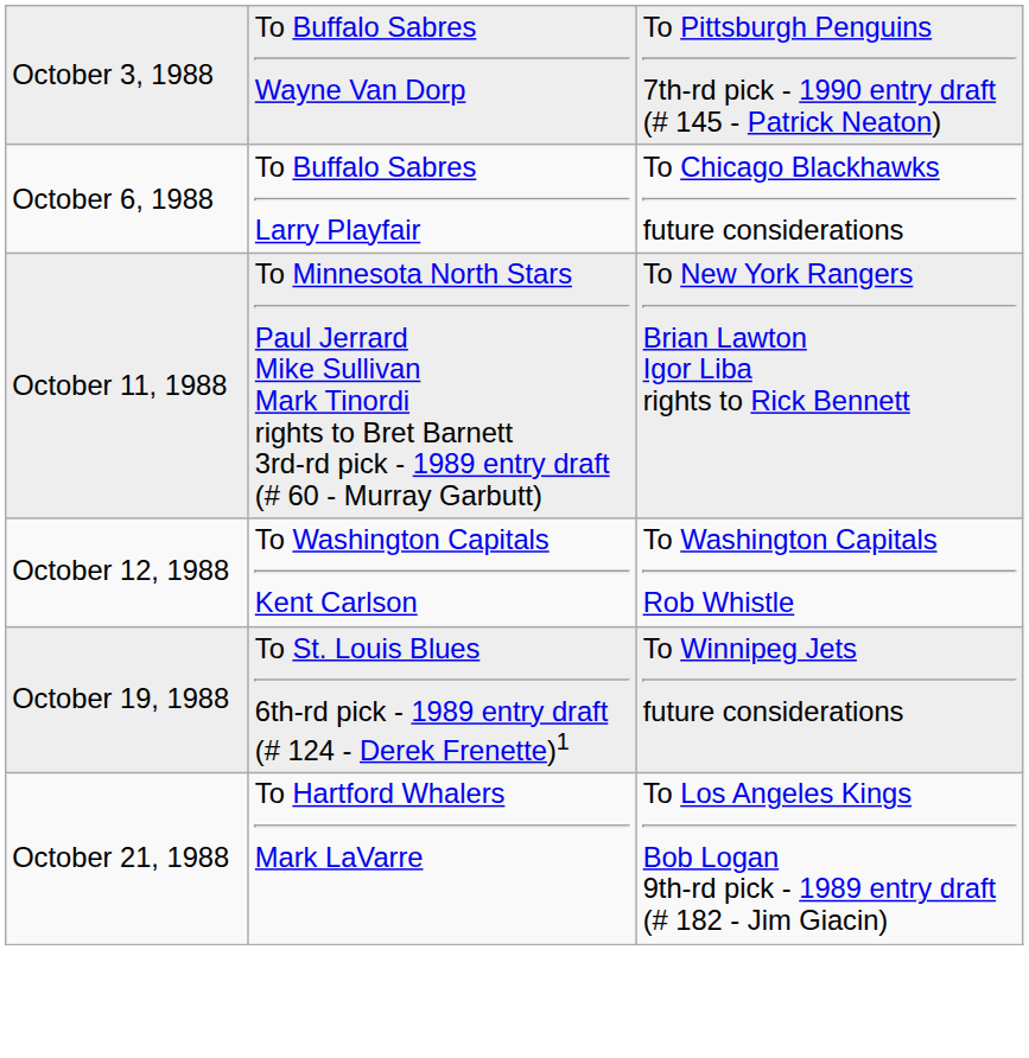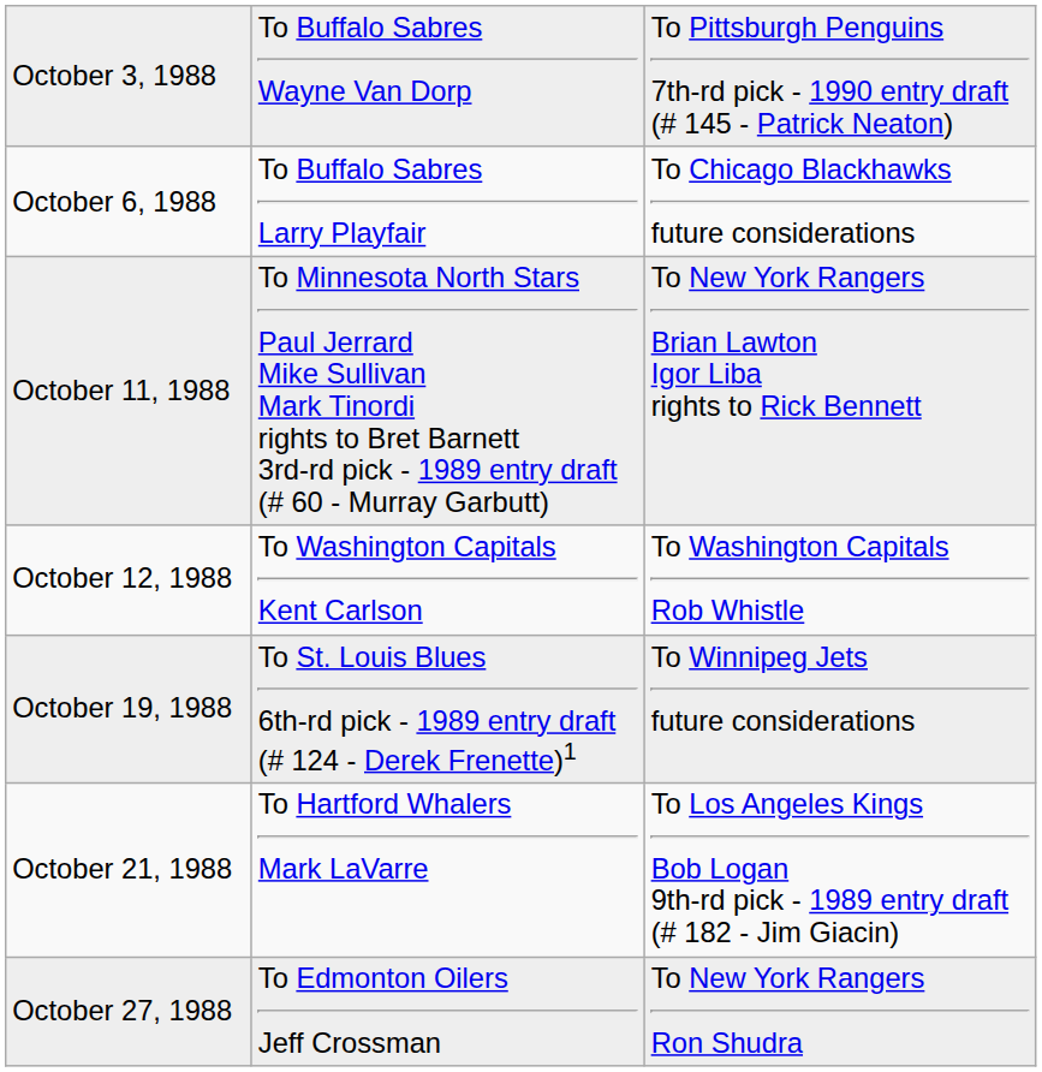 <table class="wikitable" style="border:1px solid #999; width:580px;">
 <tr style="background:#eee;">
 <td>October 3, 1988</td>
 <td valign="top">To <a href='#'>Buffalo Sabres</a><hr><a href='#'>Wayne Van Dorp</a></td>
 <td valign="top">To <a href='#'>Pittsburgh Penguins</a><hr>7th-rd pick - <a href='#'>1990 entry draft</a><br>(# 145 - <a href='#'>Patrick Neaton</a>)</td>
 </tr>
 <tr>
 <td>October 6, 1988</td>
 <td valign="top">To <a href='#'>Buffalo Sabres</a><hr><a href='#'>Larry Playfair</a></td>
 <td valign="top">To <a href='#'>Chicago Blackhawks</a><hr>future considerations</td>
 </tr>
 <tr style="background:#eee;">
 <td>October 11, 1988</td>
 <td valign="top">To <a href='#'>Minnesota North Stars</a><hr><a href='#'>Paul Jerrard</a><br><a href='#'>Mike Sullivan</a><br><a href='#'>Mark Tinordi</a><br>rights to Bret Barnett<br>3rd-rd pick - <a href='#'>1989 entry draft</a><br>(# 60 - Murray Garbutt)</td>
 <td valign="top">To <a href='#'>New York Rangers</a><hr><a href='#'>Brian Lawton</a><br><a href='#'>Igor Liba</a><br>rights to <a href='#'>Rick Bennett</a></td>
 </tr>
 <tr>
 <td>October 12, 1988</td>
 <td valign="top">To <a href='#'>Washington Capitals</a><hr><a href='#'>Kent Carlson</a></td>
 <td valign="top">To <a href='#'>Washington Capitals</a><hr><a href='#'>Rob Whistle</a></td>
 </tr>
 <tr style="background:#eee;">
 <td>October 19, 1988</td>
 <td valign="top">To <a href='#'>St. Louis Blues</a><hr>6th-rd pick - <a href='#'>1989 entry draft</a><br>(# 124 - 	<a href='#'>Derek Frenette</a>)<sup>1</sup></td>
 <td valign="top">To <a href='#'>Winnipeg Jets</a><hr>future considerations</td>
 </tr>
 <tr>
 <td>October 21, 1988</td>
 <td valign="top">To <a href='#'>Hartford Whalers</a><hr><a href='#'>Mark LaVarre</a></td>
 <td valign="top">To <a href='#'>Los Angeles Kings</a><hr><a href='#'>Bob Logan</a><br>9th-rd pick - <a href='#'>1989 entry draft</a><br>(# 182 - Jim Giacin)</td>
 </tr>
+<tr style="background:#eee;">
+<td>October 27, 1988</td>
+<td valign="top">To <a href='#'>Edmonton Oilers</a><hr>Jeff Crossman</td>
+<td valign="top">To <a href='#'>New York Rangers</a><hr><a href='#'>Ron Shudra</a></td>
+</tr>
 </table>
